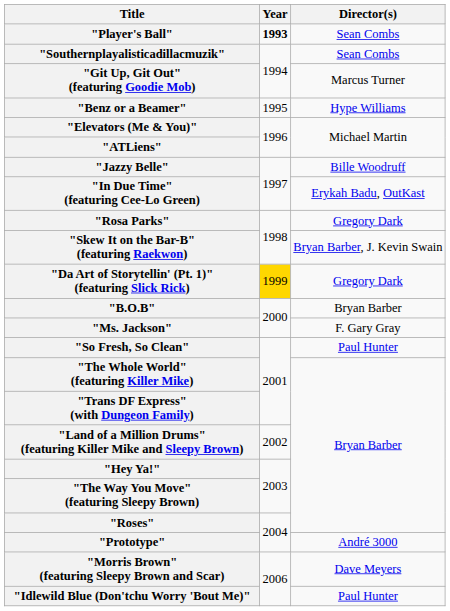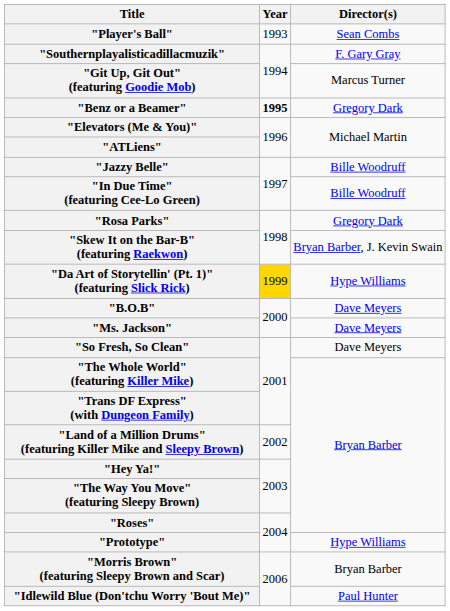 <table class="wikitable plainrowheaders" style="text-align:center;">
 <tr>
 <th scope="col" style="width:20em;">Title</th>
 <th scope="col">Year</th>
 <th scope="col">Director(s)</th>
 </tr>
 <tr>
 <th scope="row">"Player's Ball"</th>
-<td><strong>1993</strong></td>
+<td>1993</td>
 <td><a href='#'>Sean Combs</a></td>
 </tr>
 <tr>
 <th scope="row">"Southernplayalisticadillacmuzik"</th>
 <td rowspan="2">1994</td>
-<td><a href='#'>Sean Combs</a></td>
+<td><a href='#'>F. Gary Gray</a></td>
 </tr>
 <tr>
 <th scope="row">"Git Up, Git Out"<br><span>(featuring <a href='#'>Goodie Mob</a>)</span></th>
 <td>Marcus Turner</td>
 </tr>
 <tr>
 <th scope="row">"Benz or a Beamer"</th>
-<td>1995</td>
-<td><a href='#'>Hype Williams</a></td>
+<td><strong>1995</strong></td>
+<td><a href='#'>Gregory Dark</a></td>
 </tr>
 <tr>
 <th scope="row">"Elevators (Me & You)"</th>
 <td rowspan="2">1996</td>
 <td rowspan="2">Michael Martin</td>
 </tr>
 <tr>
 <th scope="row">"ATLiens"</th>
 </tr>
 <tr>
 <th scope="row">"Jazzy Belle"</th>
 <td rowspan="2">1997</td>
 <td><a href='#'>Bille Woodruff</a></td>
 </tr>
 <tr>
 <th scope="row">"In Due Time"<br><span>(featuring Cee-Lo Green)</span></th>
-<td><a href='#'>Erykah Badu</a>, <a href='#'>OutKast</a></td>
+<td><a href='#'>Bille Woodruff</a></td>
 </tr>
 <tr>
 <th scope="row">"Rosa Parks"</th>
 <td rowspan="2">1998</td>
 <td><a href='#'>Gregory Dark</a></td>
 </tr>
 <tr>
 <th scope="row">"Skew It on the Bar-B"<br><span>(featuring <a href='#'>Raekwon</a>)</span></th>
 <td><a href='#'>Bryan Barber</a>, J. Kevin Swain</td>
 </tr>
 <tr>
 <th scope="row">"Da Art of Storytellin' (Pt. 1)"<br><span>(featuring <a href='#'>Slick Rick</a>)</span></th>
 <td style="background: gold;">1999</td>
-<td><a href='#'>Gregory Dark</a></td>
+<td><a href='#'>Hype Williams</a></td>
 </tr>
 <tr>
 <th scope="row">"B.O.B"</th>
 <td rowspan="2">2000</td>
-<td>Bryan Barber</td>
+<td><a href='#'>Dave Meyers</a></td>
 </tr>
 <tr>
 <th scope="row">"Ms. Jackson"</th>
-<td>F. Gary Gray</td>
+<td><a href='#'>Dave Meyers</a></td>
 </tr>
 <tr>
 <th scope="row">"So Fresh, So Clean"</th>
 <td rowspan="3">2001</td>
-<td><a href='#'>Paul Hunter</a></td>
+<td>Dave Meyers</td>
 </tr>
 <tr>
 <th scope="row">"The Whole World"<br><span>(featuring <a href='#'>Killer Mike</a>)</span></th>
 <td rowspan="6"><a href='#'>Bryan Barber</a></td>
 </tr>
 <tr>
 <th scope="row">"Trans DF Express"<br><span>(with <a href='#'>Dungeon Family</a>)</span></th>
 </tr>
 <tr>
 <th scope="row">"Land of a Million Drums"<br><span>(featuring Killer Mike and <a href='#'>Sleepy Brown</a>)</span></th>
 <td>2002</td>
 </tr>
 <tr>
 <th scope="row">"Hey Ya!"</th>
 <td rowspan="2">2003</td>
 </tr>
 <tr>
 <th scope="row">"The Way You Move"<br><span>(featuring Sleepy Brown)</span></th>
 </tr>
 <tr>
 <th scope="row">"Roses"</th>
 <td rowspan="2">2004</td>
 </tr>
 <tr>
 <th scope="row">"Prototype"</th>
-<td><a href='#'>André 3000</a></td>
+<td><a href='#'>Hype Williams</a></td>
 </tr>
 <tr>
 <th scope="row">"Morris Brown"<br><span>(featuring Sleepy Brown and Scar)</span></th>
 <td rowspan="2">2006</td>
-<td><a href='#'>Dave Meyers</a></td>
+<td>Bryan Barber</td>
 </tr>
 <tr>
 <th scope="row">"Idlewild Blue (Don'tchu Worry 'Bout Me)"</th>
 <td><a href='#'>Paul Hunter</a></td>
 </tr>
 </table>
